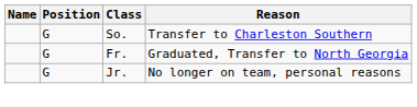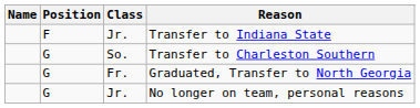 <table class=wikitable sortable>
 <tr>
 <th>Name</th>
 <th>Position</th>
 <th>Class</th>
 <th>Reason</th>
+</tr>
+<tr>
+<td></td>
+<td>F</td>
+<td>Jr.</td>
+<td>Transfer to <a href='#'>Indiana State</a></td>
 </tr>
 <tr>
 <td></td>
 <td>G</td>
 <td>So.</td>
 <td>Transfer to <a href='#'>Charleston Southern</a></td>
 </tr>
 <tr>
 <td></td>
 <td>G</td>
 <td>Fr.</td>
 <td>Graduated, Transfer to <a href='#'>North Georgia</a></td>
 </tr>
 <tr>
 <td></td>
 <td>G</td>
 <td>Jr.</td>
 <td>No longer on team, personal reasons</td>
 </tr>
 </table>
